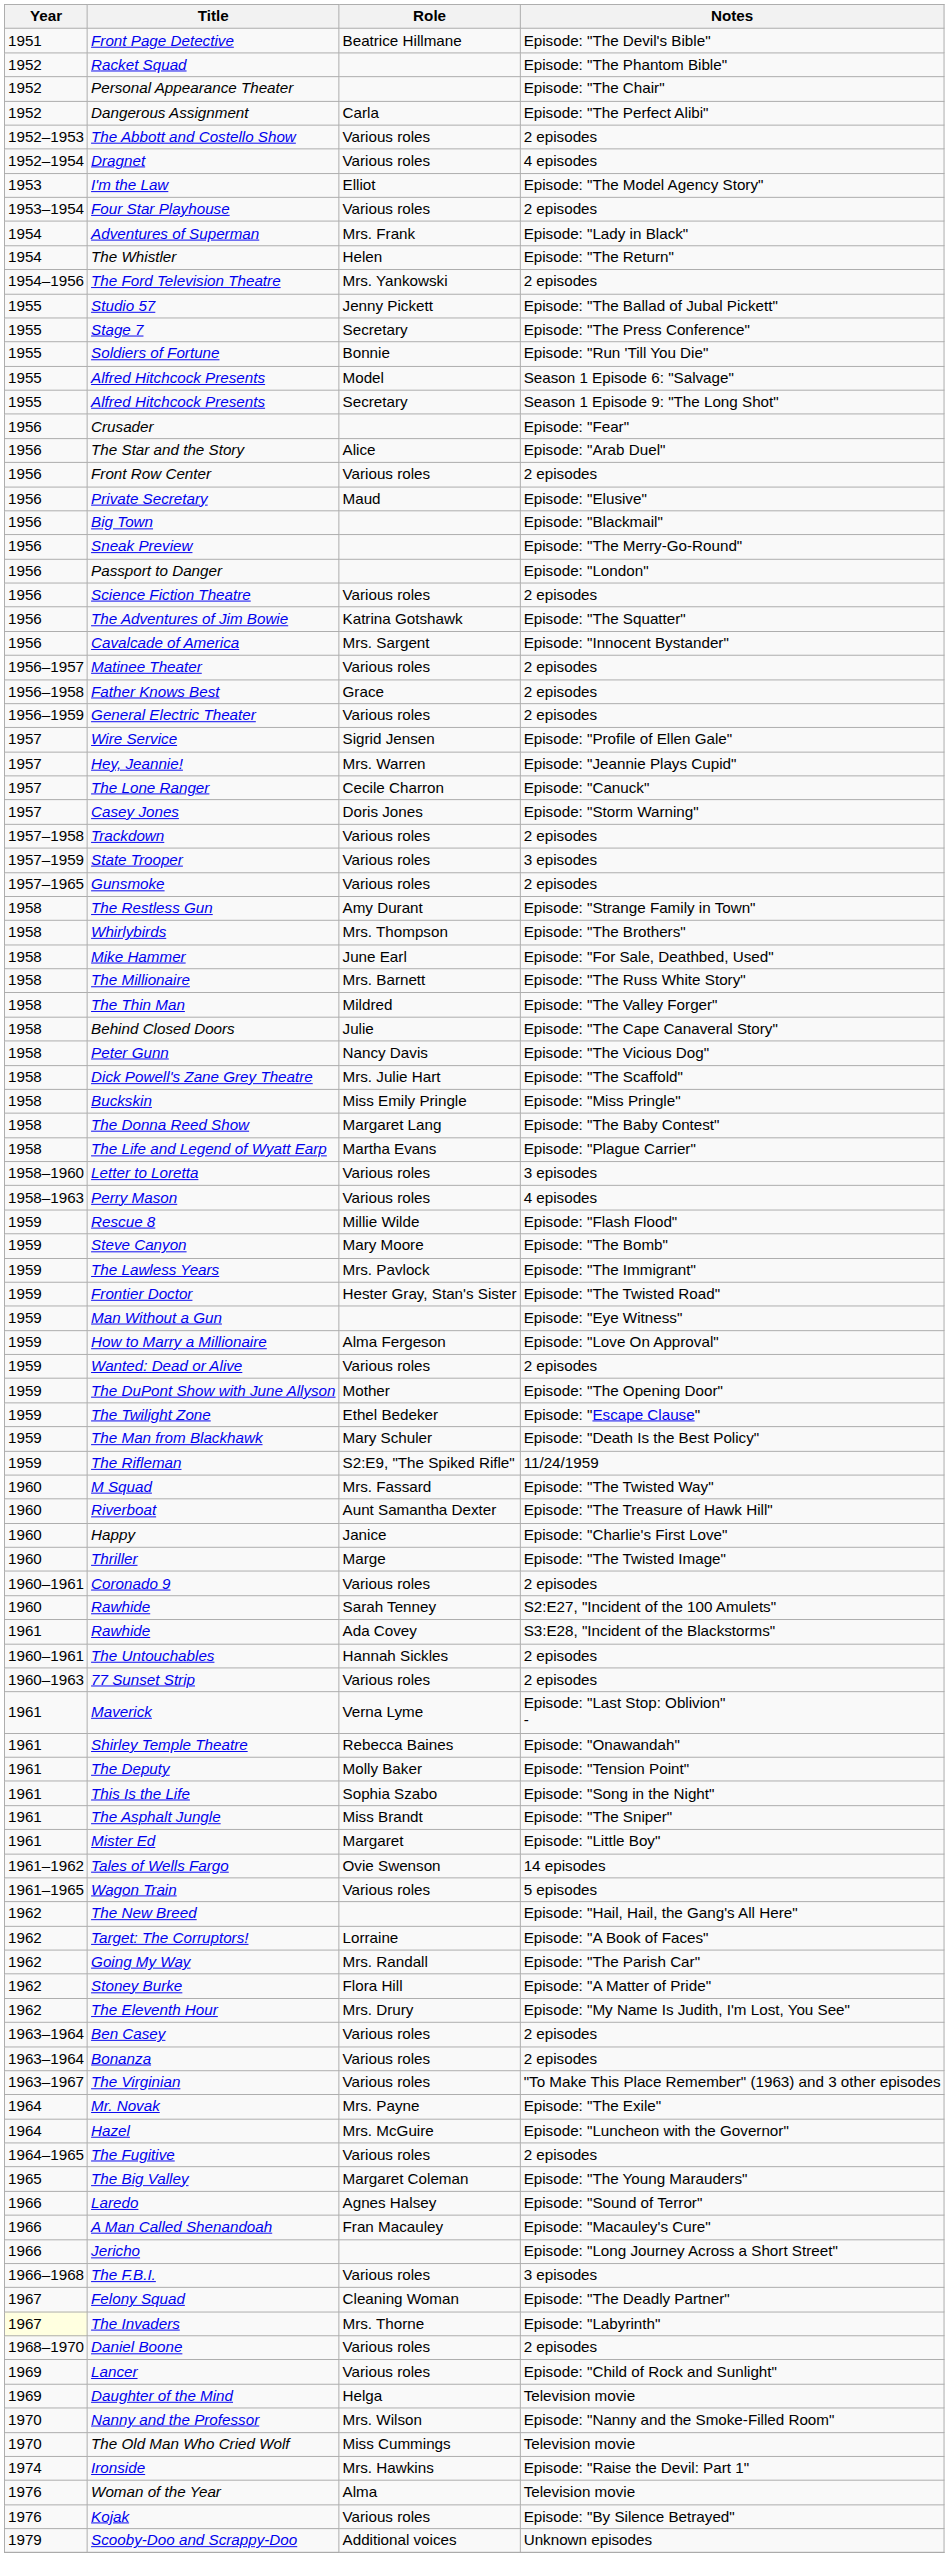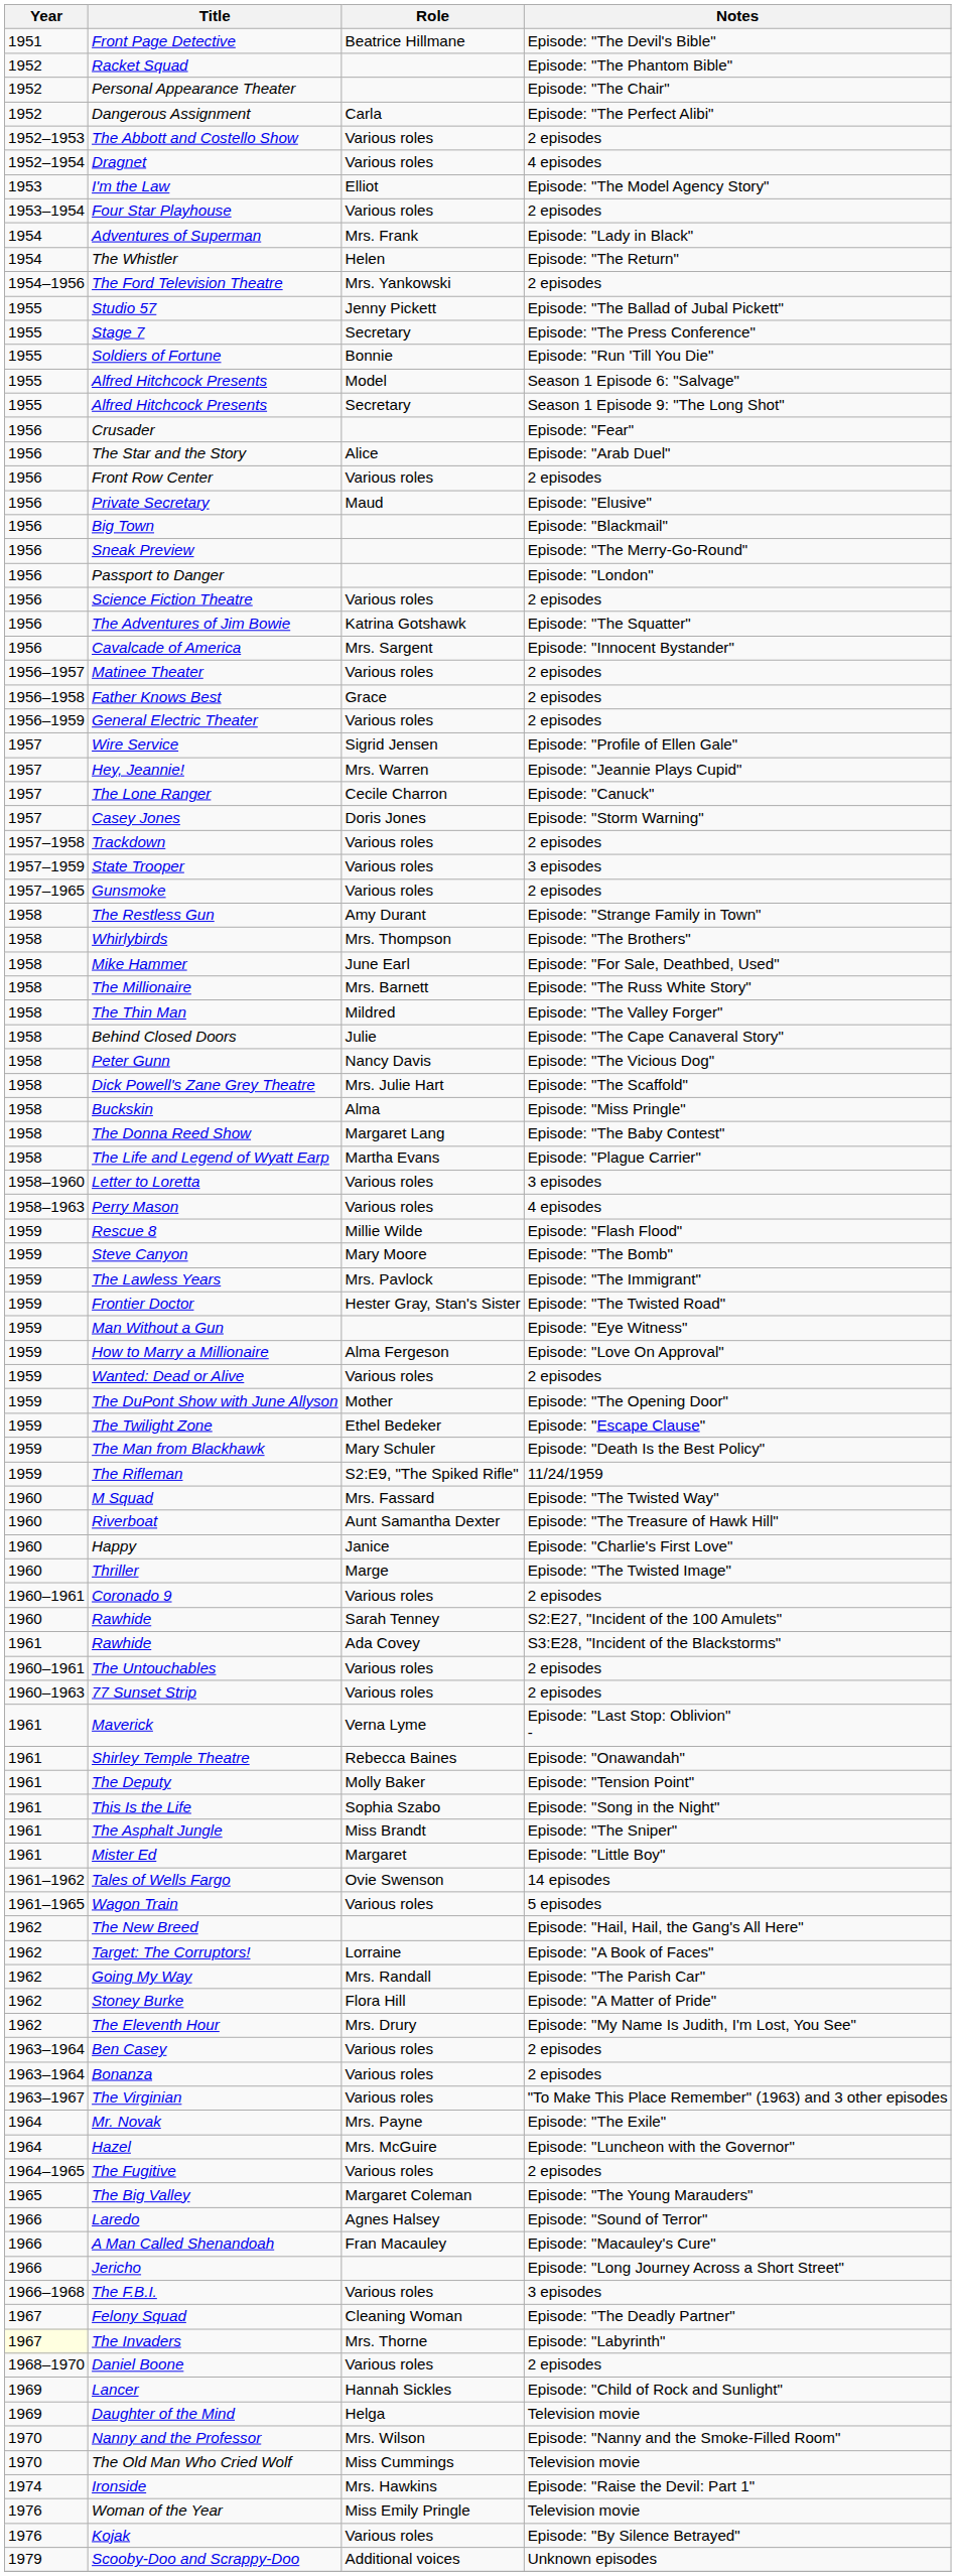 <table class="wikitable sortable">
 <tr>
 <th>Year</th>
 <th>Title</th>
 <th>Role</th>
 <th class="unsortable">Notes</th>
 </tr>
 <tr>
 <td>1951</td>
 <td><em><a href='#'>Front Page Detective</a></em></td>
 <td>Beatrice Hillmane</td>
 <td>Episode: "The Devil's Bible"</td>
 </tr>
 <tr>
 <td>1952</td>
 <td><em><a href='#'>Racket Squad</a></em></td>
 <td></td>
 <td>Episode: "The Phantom Bible"</td>
 </tr>
 <tr>
 <td>1952</td>
 <td><em>Personal Appearance Theater</em></td>
 <td></td>
 <td>Episode: "The Chair"</td>
 </tr>
 <tr>
 <td>1952</td>
 <td><em>Dangerous Assignment</em></td>
 <td>Carla</td>
 <td>Episode: "The Perfect Alibi"</td>
 </tr>
 <tr>
 <td>1952–1953</td>
 <td><em><a href='#'>The Abbott and Costello Show</a></em></td>
 <td>Various roles</td>
 <td>2 episodes</td>
 </tr>
 <tr>
 <td>1952–1954</td>
 <td><em><a href='#'>Dragnet</a></em></td>
 <td>Various roles</td>
 <td>4 episodes</td>
 </tr>
 <tr>
 <td>1953</td>
 <td><em><a href='#'>I'm the Law</a></em></td>
 <td>Elliot</td>
 <td>Episode: "The Model Agency Story"</td>
 </tr>
 <tr>
 <td>1953–1954</td>
 <td><em><a href='#'>Four Star Playhouse</a></em></td>
 <td>Various roles</td>
 <td>2 episodes</td>
 </tr>
 <tr>
 <td>1954</td>
 <td><em><a href='#'>Adventures of Superman</a></em></td>
 <td>Mrs. Frank</td>
 <td>Episode: "Lady in Black"</td>
 </tr>
 <tr>
 <td>1954</td>
 <td><em>The Whistler</em></td>
 <td>Helen</td>
 <td>Episode: "The Return"</td>
 </tr>
 <tr>
 <td>1954–1956</td>
 <td><em><a href='#'>The Ford Television Theatre</a></em></td>
 <td>Mrs. Yankowski</td>
 <td>2 episodes</td>
 </tr>
 <tr>
 <td>1955</td>
 <td><em><a href='#'>Studio 57</a></em></td>
 <td>Jenny Pickett</td>
 <td>Episode: "The Ballad of Jubal Pickett"</td>
 </tr>
 <tr>
 <td>1955</td>
 <td><em><a href='#'>Stage 7</a></em></td>
 <td>Secretary</td>
 <td>Episode: "The Press Conference"</td>
 </tr>
 <tr>
 <td>1955</td>
 <td><em><a href='#'>Soldiers of Fortune</a></em></td>
 <td>Bonnie</td>
 <td>Episode: "Run 'Till You Die"</td>
 </tr>
 <tr>
 <td>1955</td>
 <td><em><a href='#'>Alfred Hitchcock Presents</a></em></td>
 <td>Model</td>
 <td>Season 1 Episode 6: "Salvage"</td>
 </tr>
 <tr>
 <td>1955</td>
 <td><em><a href='#'>Alfred Hitchcock Presents</a></em></td>
 <td>Secretary</td>
 <td>Season 1 Episode 9: "The Long Shot"</td>
 </tr>
 <tr>
 <td>1956</td>
 <td><em>Crusader</em></td>
 <td></td>
 <td>Episode: "Fear"</td>
 </tr>
 <tr>
 <td>1956</td>
 <td><em>The Star and the Story</em></td>
 <td>Alice</td>
 <td>Episode: "Arab Duel"</td>
 </tr>
 <tr>
 <td>1956</td>
 <td><em>Front Row Center</em></td>
 <td>Various roles</td>
 <td>2 episodes</td>
 </tr>
 <tr>
 <td>1956</td>
 <td><em><a href='#'>Private Secretary</a></em></td>
 <td>Maud</td>
 <td>Episode: "Elusive"</td>
 </tr>
 <tr>
 <td>1956</td>
 <td><em><a href='#'>Big Town</a></em></td>
 <td></td>
 <td>Episode: "Blackmail"</td>
 </tr>
 <tr>
 <td>1956</td>
 <td><em><a href='#'>Sneak Preview</a></em></td>
 <td></td>
 <td>Episode: "The Merry-Go-Round"</td>
 </tr>
 <tr>
 <td>1956</td>
 <td><em>Passport to Danger</em></td>
 <td></td>
 <td>Episode: "London"</td>
 </tr>
 <tr>
 <td>1956</td>
 <td><em><a href='#'>Science Fiction Theatre</a></em></td>
 <td>Various roles</td>
 <td>2 episodes</td>
 </tr>
 <tr>
 <td>1956</td>
 <td><em><a href='#'>The Adventures of Jim Bowie</a></em></td>
 <td>Katrina Gotshawk</td>
 <td>Episode: "The Squatter"</td>
 </tr>
 <tr>
 <td>1956</td>
 <td><em><a href='#'>Cavalcade of America</a></em></td>
 <td>Mrs. Sargent</td>
 <td>Episode: "Innocent Bystander"</td>
 </tr>
 <tr>
 <td>1956–1957</td>
 <td><em><a href='#'>Matinee Theater</a></em></td>
 <td>Various roles</td>
 <td>2 episodes</td>
 </tr>
 <tr>
 <td>1956–1958</td>
 <td><em><a href='#'>Father Knows Best</a></em></td>
 <td>Grace</td>
 <td>2 episodes</td>
 </tr>
 <tr>
 <td>1956–1959</td>
 <td><em><a href='#'>General Electric Theater</a></em></td>
 <td>Various roles</td>
 <td>2 episodes</td>
 </tr>
 <tr>
 <td>1957</td>
 <td><em><a href='#'>Wire Service</a></em></td>
 <td>Sigrid Jensen</td>
 <td>Episode: "Profile of Ellen Gale"</td>
 </tr>
 <tr>
 <td>1957</td>
 <td><em><a href='#'>Hey, Jeannie!</a></em></td>
 <td>Mrs. Warren</td>
 <td>Episode: "Jeannie Plays Cupid"</td>
 </tr>
 <tr>
 <td>1957</td>
 <td><em><a href='#'>The Lone Ranger</a></em></td>
 <td>Cecile Charron</td>
 <td>Episode: "Canuck"</td>
 </tr>
 <tr>
 <td>1957</td>
 <td><em><a href='#'>Casey Jones</a></em></td>
 <td>Doris Jones</td>
 <td>Episode: "Storm Warning"</td>
 </tr>
 <tr>
 <td>1957–1958</td>
 <td><em><a href='#'>Trackdown</a></em></td>
 <td>Various roles</td>
 <td>2 episodes</td>
 </tr>
 <tr>
 <td>1957–1959</td>
 <td><em><a href='#'>State Trooper</a></em></td>
 <td>Various roles</td>
 <td>3 episodes</td>
 </tr>
 <tr>
 <td>1957–1965</td>
 <td><em><a href='#'>Gunsmoke</a></em></td>
 <td>Various roles</td>
 <td>2 episodes</td>
 </tr>
 <tr>
 <td>1958</td>
 <td><em><a href='#'>The Restless Gun</a></em></td>
 <td>Amy Durant</td>
 <td>Episode: "Strange Family in Town"</td>
 </tr>
 <tr>
 <td>1958</td>
 <td><em><a href='#'>Whirlybirds</a></em></td>
 <td>Mrs. Thompson</td>
 <td>Episode: "The Brothers"</td>
 </tr>
 <tr>
 <td>1958</td>
 <td><em><a href='#'>Mike Hammer</a></em></td>
 <td>June Earl</td>
 <td>Episode: "For Sale, Deathbed, Used"</td>
 </tr>
 <tr>
 <td>1958</td>
 <td><em><a href='#'>The Millionaire</a></em></td>
 <td>Mrs. Barnett</td>
 <td>Episode: "The Russ White Story"</td>
 </tr>
 <tr>
 <td>1958</td>
 <td><em><a href='#'>The Thin Man</a></em></td>
 <td>Mildred</td>
 <td>Episode: "The Valley Forger"</td>
 </tr>
 <tr>
 <td>1958</td>
 <td><em>Behind Closed Doors</em></td>
 <td>Julie</td>
 <td>Episode: "The Cape Canaveral Story"</td>
 </tr>
 <tr>
 <td>1958</td>
 <td><em><a href='#'>Peter Gunn</a></em></td>
 <td>Nancy Davis</td>
 <td>Episode: "The Vicious Dog"</td>
 </tr>
 <tr>
 <td>1958</td>
 <td><em><a href='#'>Dick Powell's Zane Grey Theatre</a></em></td>
 <td>Mrs. Julie Hart</td>
 <td>Episode: "The Scaffold"</td>
 </tr>
 <tr>
 <td>1958</td>
 <td><em><a href='#'>Buckskin</a></em></td>
-<td>Miss Emily Pringle</td>
+<td>Alma</td>
 <td>Episode: "Miss Pringle"</td>
 </tr>
 <tr>
 <td>1958</td>
 <td><em><a href='#'>The Donna Reed Show</a></em></td>
 <td>Margaret Lang</td>
 <td>Episode: "The Baby Contest"</td>
 </tr>
 <tr>
 <td>1958</td>
 <td><em><a href='#'>The Life and Legend of Wyatt Earp</a></em></td>
 <td>Martha Evans</td>
 <td>Episode: "Plague Carrier"</td>
 </tr>
 <tr>
 <td>1958–1960</td>
 <td><em><a href='#'>Letter to Loretta</a></em></td>
 <td>Various roles</td>
 <td>3 episodes</td>
 </tr>
 <tr>
 <td>1958–1963</td>
 <td><em><a href='#'>Perry Mason</a></em></td>
 <td>Various roles</td>
 <td>4 episodes</td>
 </tr>
 <tr>
 <td>1959</td>
 <td><em><a href='#'>Rescue 8</a></em></td>
 <td>Millie Wilde</td>
 <td>Episode: "Flash Flood"</td>
 </tr>
 <tr>
 <td>1959</td>
 <td><em><a href='#'>Steve Canyon</a></em></td>
 <td>Mary Moore</td>
 <td>Episode: "The Bomb"</td>
 </tr>
 <tr>
 <td>1959</td>
 <td><em><a href='#'>The Lawless Years</a></em></td>
 <td>Mrs. Pavlock</td>
 <td>Episode: "The Immigrant"</td>
 </tr>
 <tr>
 <td>1959</td>
 <td><em><a href='#'>Frontier Doctor</a></em></td>
 <td>Hester Gray, Stan's Sister</td>
 <td>Episode: "The Twisted Road"</td>
 </tr>
 <tr>
 <td>1959</td>
 <td><em><a href='#'>Man Without a Gun</a></em></td>
 <td></td>
 <td>Episode: "Eye Witness"</td>
 </tr>
 <tr>
 <td>1959</td>
 <td><em><a href='#'>How to Marry a Millionaire</a></em></td>
 <td>Alma Fergeson</td>
 <td>Episode: "Love On Approval"</td>
 </tr>
 <tr>
 <td>1959</td>
 <td><em><a href='#'>Wanted: Dead or Alive</a></em></td>
 <td>Various roles</td>
 <td>2 episodes</td>
 </tr>
 <tr>
 <td>1959</td>
 <td><em><a href='#'>The DuPont Show with June Allyson</a></em></td>
 <td>Mother</td>
 <td>Episode: "The Opening Door"</td>
 </tr>
 <tr>
 <td>1959</td>
 <td><em><a href='#'>The Twilight Zone</a></em></td>
 <td>Ethel Bedeker</td>
 <td>Episode: "<a href='#'>Escape Clause</a>"</td>
 </tr>
 <tr>
 <td>1959</td>
 <td><em><a href='#'>The Man from Blackhawk</a></em></td>
 <td>Mary Schuler</td>
 <td>Episode: "Death Is the Best Policy"</td>
 </tr>
 <tr>
 <td>1959</td>
 <td><em><a href='#'>The Rifleman</a></em></td>
 <td>S2:E9, "The Spiked Rifle"</td>
 <td>11/24/1959<br></td>
 </tr>
 <tr>
 <td>1960</td>
 <td><em><a href='#'>M Squad</a></em></td>
 <td>Mrs. Fassard</td>
 <td>Episode: "The Twisted Way"</td>
 </tr>
 <tr>
 <td>1960</td>
 <td><em><a href='#'>Riverboat</a></em></td>
 <td>Aunt Samantha Dexter</td>
 <td>Episode: "The Treasure of Hawk Hill"</td>
 </tr>
 <tr>
 <td>1960</td>
 <td><em>Happy</em></td>
 <td>Janice</td>
 <td>Episode: "Charlie's First Love"</td>
 </tr>
 <tr>
 <td>1960</td>
 <td><em><a href='#'>Thriller</a></em></td>
 <td>Marge</td>
 <td>Episode: "The Twisted Image"</td>
 </tr>
 <tr>
 <td>1960–1961</td>
 <td><em><a href='#'>Coronado 9</a></em></td>
 <td>Various roles</td>
 <td>2 episodes</td>
 </tr>
 <tr>
 <td>1960</td>
 <td><em><a href='#'>Rawhide</a></em></td>
 <td>Sarah Tenney</td>
 <td>S2:E27, "Incident of the 100 Amulets"</td>
 </tr>
 <tr>
 <td>1961</td>
 <td><em><a href='#'>Rawhide</a></em></td>
 <td>Ada Covey</td>
 <td>S3:E28, "Incident of the Blackstorms"</td>
 </tr>
 <tr>
 <td>1960–1961</td>
 <td><em><a href='#'>The Untouchables</a></em></td>
-<td>Hannah Sickles</td>
+<td>Various roles</td>
 <td>2 episodes</td>
 </tr>
 <tr>
 <td>1960–1963</td>
 <td><em><a href='#'>77 Sunset Strip</a></em></td>
 <td>Various roles</td>
 <td>2 episodes</td>
 </tr>
 <tr>
 <td>1961</td>
 <td><em><a href='#'>Maverick</a></em></td>
 <td>Verna Lyme</td>
 <td>Episode: "Last Stop: Oblivion"<br>-</td>
 </tr>
 <tr>
 <td>1961</td>
 <td><em><a href='#'>Shirley Temple Theatre</a></em></td>
 <td>Rebecca Baines</td>
 <td>Episode: "Onawandah"</td>
 </tr>
 <tr>
 <td>1961</td>
 <td><em><a href='#'>The Deputy</a></em></td>
 <td>Molly Baker</td>
 <td>Episode: "Tension Point"</td>
 </tr>
 <tr>
 <td>1961</td>
 <td><em><a href='#'>This Is the Life</a></em></td>
 <td>Sophia Szabo</td>
 <td>Episode: "Song in the Night"</td>
 </tr>
 <tr>
 <td>1961</td>
 <td><em><a href='#'>The Asphalt Jungle</a></em></td>
 <td>Miss Brandt</td>
 <td>Episode: "The Sniper"</td>
 </tr>
 <tr>
 <td>1961</td>
 <td><em><a href='#'>Mister Ed</a></em></td>
 <td>Margaret</td>
 <td>Episode: "Little Boy"</td>
 </tr>
 <tr>
 <td>1961–1962</td>
 <td><em><a href='#'>Tales of Wells Fargo</a></em></td>
 <td>Ovie Swenson</td>
 <td>14 episodes</td>
 </tr>
 <tr>
 <td>1961–1965</td>
 <td><em><a href='#'>Wagon Train</a></em></td>
 <td>Various roles</td>
 <td>5 episodes</td>
 </tr>
 <tr>
 <td>1962</td>
 <td><em><a href='#'>The New Breed</a></em></td>
 <td></td>
 <td>Episode: "Hail, Hail, the Gang's All Here"</td>
 </tr>
 <tr>
 <td>1962</td>
 <td><em><a href='#'>Target: The Corruptors!</a></em></td>
 <td>Lorraine</td>
 <td>Episode: "A Book of Faces"</td>
 </tr>
 <tr>
 <td>1962</td>
 <td><em><a href='#'>Going My Way</a></em></td>
 <td>Mrs. Randall</td>
 <td>Episode: "The Parish Car"</td>
 </tr>
 <tr>
 <td>1962</td>
 <td><em><a href='#'>Stoney Burke</a></em></td>
 <td>Flora Hill</td>
 <td>Episode: "A Matter of Pride"</td>
 </tr>
 <tr>
 <td>1962</td>
 <td><em><a href='#'>The Eleventh Hour</a></em></td>
 <td>Mrs. Drury</td>
 <td>Episode: "My Name Is Judith, I'm Lost, You See"</td>
 </tr>
 <tr>
 <td>1963–1964</td>
 <td><em><a href='#'>Ben Casey</a></em></td>
 <td>Various roles</td>
 <td>2 episodes</td>
 </tr>
 <tr>
 <td>1963–1964</td>
 <td><em><a href='#'>Bonanza</a></em></td>
 <td>Various roles</td>
 <td>2 episodes</td>
 </tr>
 <tr>
 <td>1963–1967</td>
 <td><em><a href='#'>The Virginian</a></em></td>
 <td>Various roles</td>
 <td>"To Make This Place Remember" (1963) and 3 other episodes</td>
 </tr>
 <tr>
 <td>1964</td>
 <td><em><a href='#'>Mr. Novak</a></em></td>
 <td>Mrs. Payne</td>
 <td>Episode: "The Exile"</td>
 </tr>
 <tr>
 <td>1964</td>
 <td><em><a href='#'>Hazel</a></em></td>
 <td>Mrs. McGuire</td>
 <td>Episode: "Luncheon with the Governor"</td>
 </tr>
 <tr>
 <td>1964–1965</td>
 <td><em><a href='#'>The Fugitive</a></em></td>
 <td>Various roles</td>
 <td>2 episodes</td>
 </tr>
 <tr>
 <td>1965</td>
 <td><em><a href='#'>The Big Valley</a></em></td>
 <td>Margaret Coleman</td>
 <td>Episode: "The Young Marauders"</td>
 </tr>
 <tr>
 <td>1966</td>
 <td><em><a href='#'>Laredo</a></em></td>
 <td>Agnes Halsey</td>
 <td>Episode: "Sound of Terror"</td>
 </tr>
 <tr>
 <td>1966</td>
 <td><em><a href='#'>A Man Called Shenandoah</a></em></td>
 <td>Fran Macauley</td>
 <td>Episode: "Macauley's Cure"</td>
 </tr>
 <tr>
 <td>1966</td>
 <td><em><a href='#'>Jericho</a></em></td>
 <td></td>
 <td>Episode: "Long Journey Across a Short Street"</td>
 </tr>
 <tr>
 <td>1966–1968</td>
 <td><em><a href='#'>The F.B.I.</a></em></td>
 <td>Various roles</td>
 <td>3 episodes</td>
 </tr>
 <tr>
 <td>1967</td>
 <td><em><a href='#'>Felony Squad</a></em></td>
 <td>Cleaning Woman</td>
 <td>Episode: "The Deadly Partner"</td>
 </tr>
 <tr>
 <td style="background: lightyellow;">1967</td>
 <td><em><a href='#'>The Invaders</a></em></td>
 <td>Mrs. Thorne</td>
 <td>Episode: "Labyrinth"</td>
 </tr>
 <tr>
 <td>1968–1970</td>
 <td><em><a href='#'>Daniel Boone</a></em></td>
 <td>Various roles</td>
 <td>2 episodes</td>
 </tr>
 <tr>
 <td>1969</td>
 <td><em><a href='#'>Lancer</a></em></td>
-<td>Various roles</td>
+<td>Hannah Sickles</td>
 <td>Episode: "Child of Rock and Sunlight"</td>
 </tr>
 <tr>
 <td>1969</td>
 <td><em><a href='#'>Daughter of the Mind</a></em></td>
 <td>Helga</td>
 <td>Television movie</td>
 </tr>
 <tr>
 <td>1970</td>
 <td><em><a href='#'>Nanny and the Professor</a></em></td>
 <td>Mrs. Wilson</td>
 <td>Episode: "Nanny and the Smoke-Filled Room"</td>
 </tr>
 <tr>
 <td>1970</td>
 <td><em>The Old Man Who Cried Wolf</em></td>
 <td>Miss Cummings</td>
 <td>Television movie</td>
 </tr>
 <tr>
 <td>1974</td>
 <td><em><a href='#'>Ironside</a></em></td>
 <td>Mrs. Hawkins</td>
 <td>Episode: "Raise the Devil: Part 1"</td>
 </tr>
 <tr>
 <td>1976</td>
 <td><em>Woman of the Year</em></td>
-<td>Alma</td>
+<td>Miss Emily Pringle</td>
 <td>Television movie</td>
 </tr>
 <tr>
 <td>1976</td>
 <td><em><a href='#'>Kojak</a></em></td>
 <td>Various roles</td>
 <td>Episode: "By Silence Betrayed"</td>
 </tr>
 <tr>
 <td>1979</td>
 <td><em><a href='#'>Scooby-Doo and Scrappy-Doo</a></em></td>
 <td>Additional voices</td>
 <td>Unknown episodes</td>
 </tr>
 <tr>
 </tr>
 </table>
